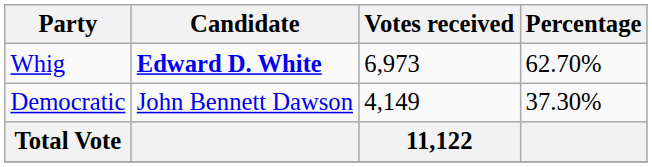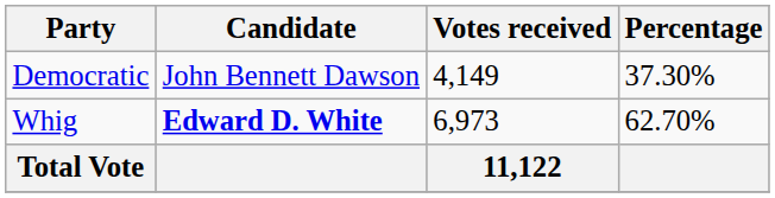 <table class="wikitable">
 <tr>
 <th>Party</th>
 <th>Candidate</th>
 <th>Votes received</th>
 <th>Percentage</th>
 </tr>
 <tr>
+<td><a href='#'>Democratic</a></td>
+<td><a href='#'>John Bennett Dawson</a></td>
+<td>4,149</td>
+<td>37.30%</td>
+</tr>
+<tr>
 <td><a href='#'>Whig</a></td>
 <td><strong><a href='#'>Edward D. White</a></strong></td>
 <td>6,973</td>
 <td>62.70%</td>
-</tr>
-<tr>
-<td><a href='#'>Democratic</a></td>
-<td><a href='#'>John Bennett Dawson</a></td>
-<td>4,149</td>
-<td>37.30%</td>
 </tr>
 <tr>
 <th>Total Vote</th>
 <th></th>
 <th>11,122</th>
 <th></th>
 </tr>
 <tr>
 </tr>
 </table>
